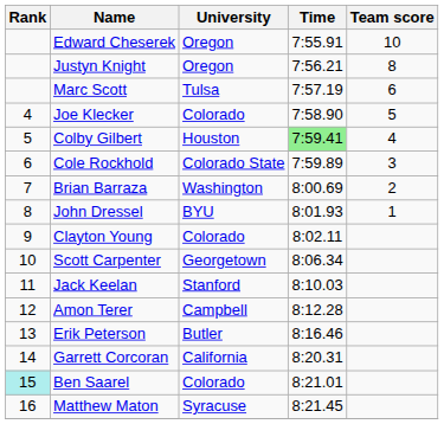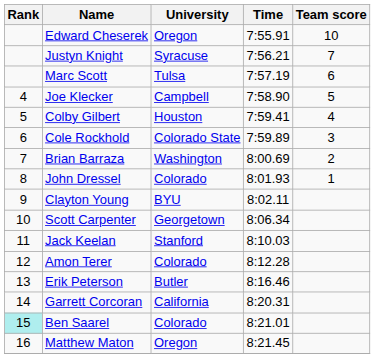 <table class="wikitable sortable" style="text-align:center">
 <tr>
 <th>Rank</th>
 <th>Name</th>
 <th>University</th>
 <th>Time</th>
 <th>Team score</th>
 </tr>
 <tr>
 <td></td>
 <td align=left><a href='#'>Edward Cheserek</a></td>
 <td align=left><a href='#'>Oregon</a></td>
 <td>7:55.91</td>
 <td>10</td>
 </tr>
 <tr>
 <td></td>
 <td align=left><a href='#'>Justyn Knight</a></td>
-<td align=left><a href='#'>Oregon</a></td>
+<td align=left><a href='#'>Syracuse</a></td>
 <td>7:56.21</td>
-<td>8</td>
+<td>7</td>
 </tr>
 <tr>
 <td></td>
 <td align=left><a href='#'>Marc Scott</a></td>
 <td align=left><a href='#'>Tulsa</a></td>
 <td>7:57.19</td>
 <td>6</td>
 </tr>
 <tr>
 <td>4</td>
 <td align=left><a href='#'>Joe Klecker</a></td>
-<td align=left><a href='#'>Colorado</a></td>
+<td align=left><a href='#'>Campbell</a></td>
 <td>7:58.90</td>
 <td>5</td>
 </tr>
 <tr>
 <td>5</td>
 <td align=left><a href='#'>Colby Gilbert</a></td>
 <td align=left><a href='#'>Houston</a></td>
-<td style="background: lightgreen;">7:59.41</td>
+<td>7:59.41</td>
 <td>4</td>
 </tr>
 <tr>
 <td>6</td>
 <td align=left><a href='#'>Cole Rockhold</a></td>
 <td align=left><a href='#'>Colorado State</a></td>
 <td>7:59.89</td>
 <td>3</td>
 </tr>
 <tr>
 <td>7</td>
 <td align=left><a href='#'>Brian Barraza</a></td>
 <td align=left><a href='#'>Washington</a></td>
 <td>8:00.69</td>
 <td>2</td>
 </tr>
 <tr>
 <td>8</td>
 <td align=left><a href='#'>John Dressel</a></td>
-<td align=left><a href='#'>BYU</a></td>
+<td align=left><a href='#'>Colorado</a></td>
 <td>8:01.93</td>
 <td>1</td>
 </tr>
 <tr>
 <td>9</td>
 <td align=left><a href='#'>Clayton Young</a></td>
-<td align=left><a href='#'>Colorado</a></td>
+<td align=left><a href='#'>BYU</a></td>
 <td>8:02.11</td>
 <td></td>
 </tr>
 <tr>
 <td>10</td>
 <td align=left><a href='#'>Scott Carpenter</a></td>
 <td align=left><a href='#'>Georgetown</a></td>
 <td>8:06.34</td>
 <td></td>
 </tr>
 <tr>
 <td>11</td>
 <td align=left><a href='#'>Jack Keelan</a></td>
 <td align=left><a href='#'>Stanford</a></td>
 <td>8:10.03</td>
 <td></td>
 </tr>
 <tr>
 <td>12</td>
 <td align=left><a href='#'>Amon Terer</a></td>
-<td align=left><a href='#'>Campbell</a></td>
+<td align=left><a href='#'>Colorado</a></td>
 <td>8:12.28</td>
 <td></td>
 </tr>
 <tr>
 <td>13</td>
 <td align=left><a href='#'>Erik Peterson</a></td>
 <td align=left><a href='#'>Butler</a></td>
 <td>8:16.46</td>
 <td></td>
 </tr>
 <tr>
 <td>14</td>
 <td align=left><a href='#'>Garrett Corcoran</a></td>
 <td align=left><a href='#'>California</a></td>
 <td>8:20.31</td>
 <td></td>
 </tr>
 <tr>
 <td style="background: paleturquoise;">15</td>
 <td align=left><a href='#'>Ben Saarel</a></td>
 <td align=left><a href='#'>Colorado</a></td>
 <td>8:21.01</td>
 <td></td>
 </tr>
 <tr>
 <td>16</td>
 <td align=left><a href='#'>Matthew Maton</a></td>
-<td align=left><a href='#'>Syracuse</a></td>
+<td align=left><a href='#'>Oregon</a></td>
 <td>8:21.45</td>
 <td></td>
 </tr>
 <tr>
 </tr>
 </table>
